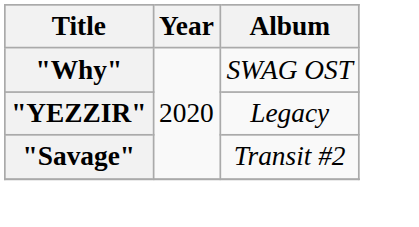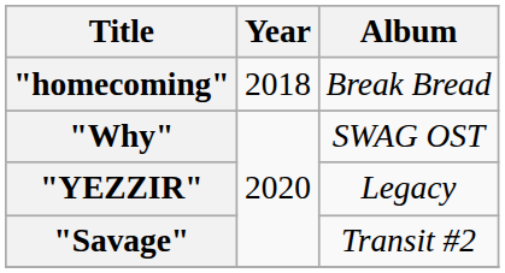 <table class="wikitable plainrowheaders" style="text-align:center;">
 <tr>
 <th scope="col" rowspan="1">Title</th>
 <th scope="col" rowspan="1">Year</th>
 <th scope="col" rowspan="1">Album</th>
+</tr>
+<tr>
+<th scope="row">"homecoming"<br></th>
+<td>2018</td>
+<td><em>Break Bread</em></td>
 </tr>
 <tr>
 <th scope="row">"Why" <br></th>
 <td rowspan="3">2020</td>
 <td><em>SWAG OST </em></td>
 </tr>
 <tr>
 <th scope="row">"YEZZIR"<br></th>
 <td><em>Legacy</em></td>
 </tr>
 <tr>
 <th scope="row">"Savage"<br></th>
 <td><em>Transit #2</em></td>
 </tr>
 <tr>
 </tr>
 </table>
